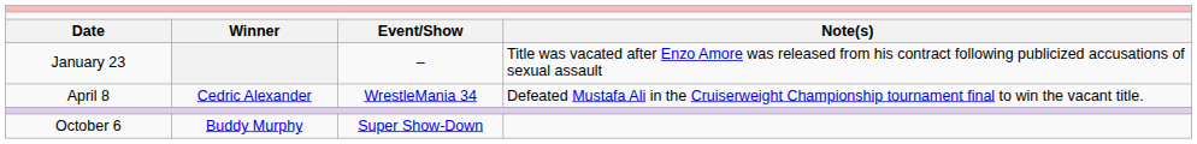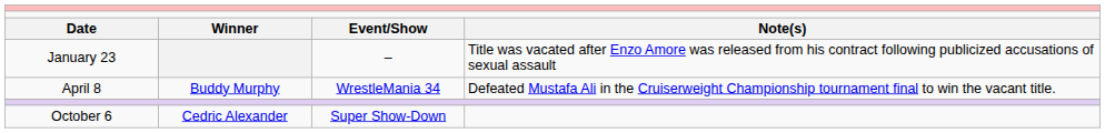 <table class="wikitable" style="text-align:center; width:100%;">
 <tr style="background:#FBB;">
 <td colspan="5"></td>
 </tr>
 <tr>
 <td colspan="5"><strong></strong></td>
 </tr>
 <tr>
 <th width=14%>Date</th>
 <th width=14%>Winner</th>
 <th width=14%>Event/Show</th>
 <th width=58%>Note(s)</th>
 </tr>
 <tr>
 <td>January 23</td>
 <th></th>
 <td>–</td>
 <td align=left>Title was vacated after <a href='#'>Enzo Amore</a> was released from his contract following publicized accusations of sexual assault</td>
 </tr>
 <tr>
 <td>April 8</td>
-<td><a href='#'>Cedric Alexander</a></td>
+<td><a href='#'>Buddy Murphy</a></td>
 <td><a href='#'>WrestleMania 34</a></td>
 <td align=left>Defeated <a href='#'>Mustafa Ali</a> in the <a href='#'>Cruiserweight Championship tournament final</a> to win the vacant title.</td>
 </tr>
 <tr style="background:#E0CEF2;">
 <td colspan="5"></td>
 </tr>
 <tr>
 <td>October 6</td>
-<td><a href='#'>Buddy Murphy</a></td>
+<td><a href='#'>Cedric Alexander</a></td>
 <td><a href='#'>Super Show-Down</a></td>
 <td align=left></td>
 </tr>
 </table>
